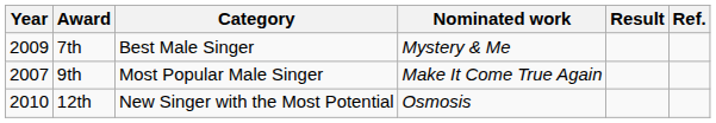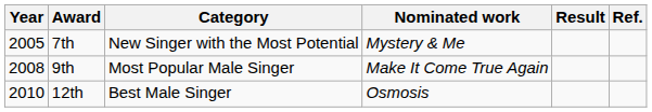 <table class="wikitable">
 <tr>
 <th>Year</th>
 <th>Award</th>
 <th>Category</th>
 <th>Nominated work</th>
 <th>Result</th>
 <th>Ref.</th>
 </tr>
 <tr>
-<td>2009</td>
+<td>2005</td>
 <td>7th</td>
-<td>Best Male Singer</td>
+<td>New Singer with the Most Potential</td>
 <td><em>Mystery & Me</em></td>
 <td></td>
 <td></td>
 </tr>
 <tr>
-<td>2007</td>
+<td>2008</td>
 <td>9th</td>
 <td>Most Popular Male Singer</td>
 <td><em>Make It Come True Again</em></td>
 <td></td>
 <td></td>
 </tr>
 <tr>
 <td>2010</td>
 <td>12th</td>
-<td>New Singer with the Most Potential</td>
+<td>Best Male Singer</td>
 <td><em>Osmosis</em></td>
 <td></td>
 <td></td>
 </tr>
 </table>
